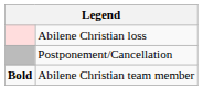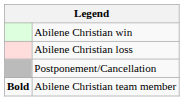 <table class="wikitable" style="font-size:90%">
 <tr>
 <th colspan="2">Legend</th>
+</tr>
+<tr>
+<td bgcolor="#ddffdd"> </td>
+<td>Abilene Christian win</td>
 </tr>
 <tr>
 <td bgcolor="#ffdddd"> </td>
 <td>Abilene Christian loss</td>
 </tr>
 <tr>
 <td bgcolor="#bbbbbb"> </td>
 <td>Postponement/Cancellation</td>
 </tr>
 <tr>
 <td><strong>Bold</strong></td>
 <td>Abilene Christian team member</td>
 </tr>
 </table>
